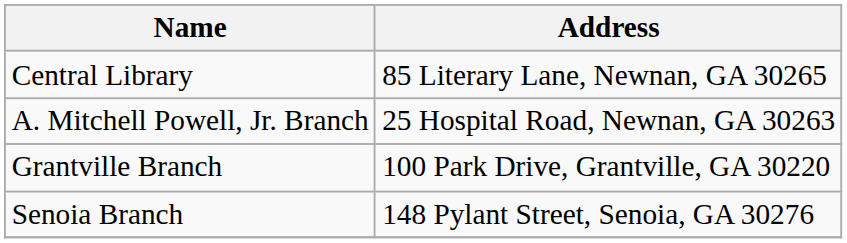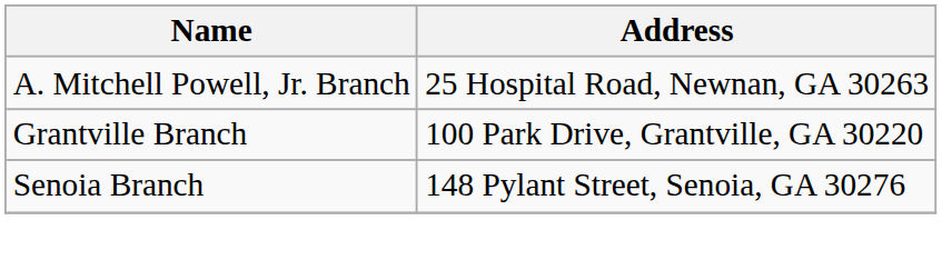 <table class="wikitable">
 <tr>
 <th>Name</th>
 <th>Address</th>
-</tr>
-<tr>
-<td>Central Library</td>
-<td>85 Literary Lane, Newnan, GA 30265</td>
 </tr>
 <tr>
 <td>A. Mitchell Powell, Jr. Branch</td>
 <td>25 Hospital Road, Newnan, GA 30263</td>
 </tr>
 <tr>
 <td>Grantville Branch</td>
 <td>100 Park Drive, Grantville, GA 30220</td>
 </tr>
 <tr>
 <td>Senoia Branch</td>
 <td>148 Pylant Street, Senoia, GA 30276</td>
 </tr>
 <tr>
 </tr>
 </table>
